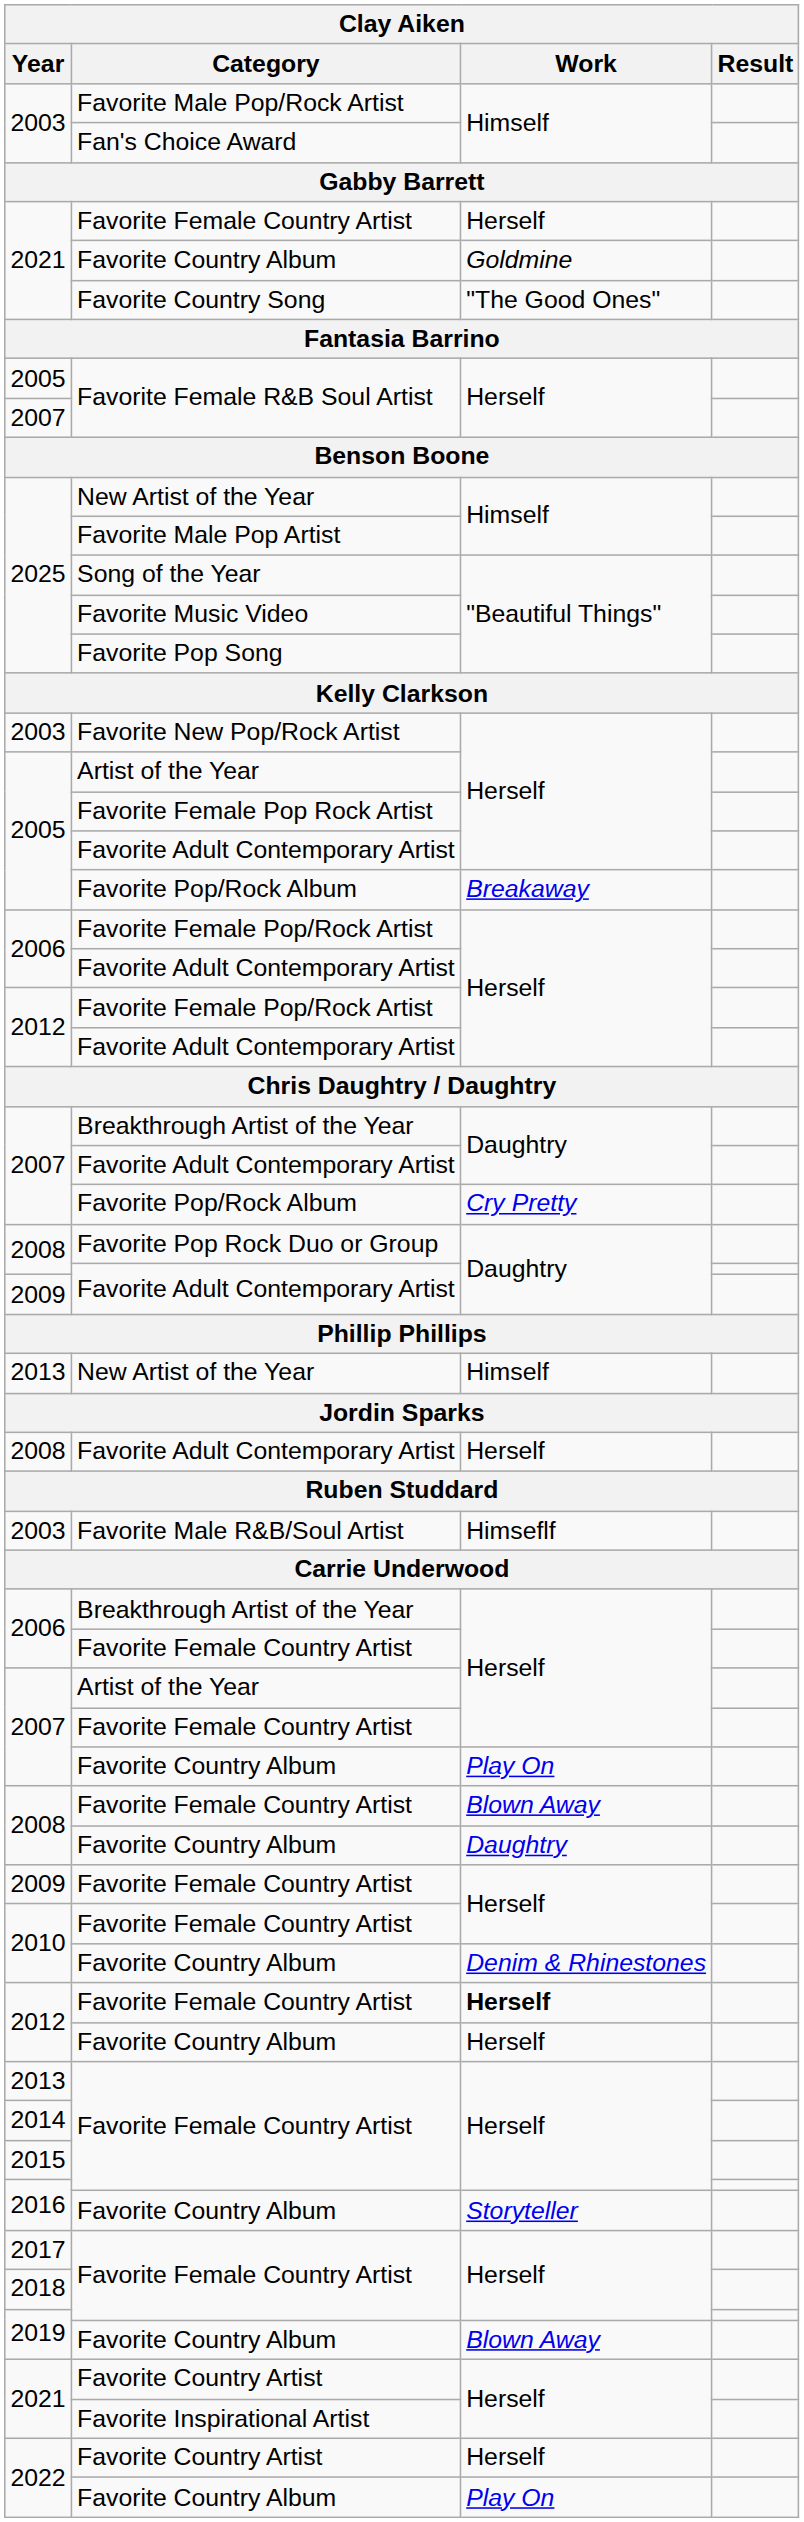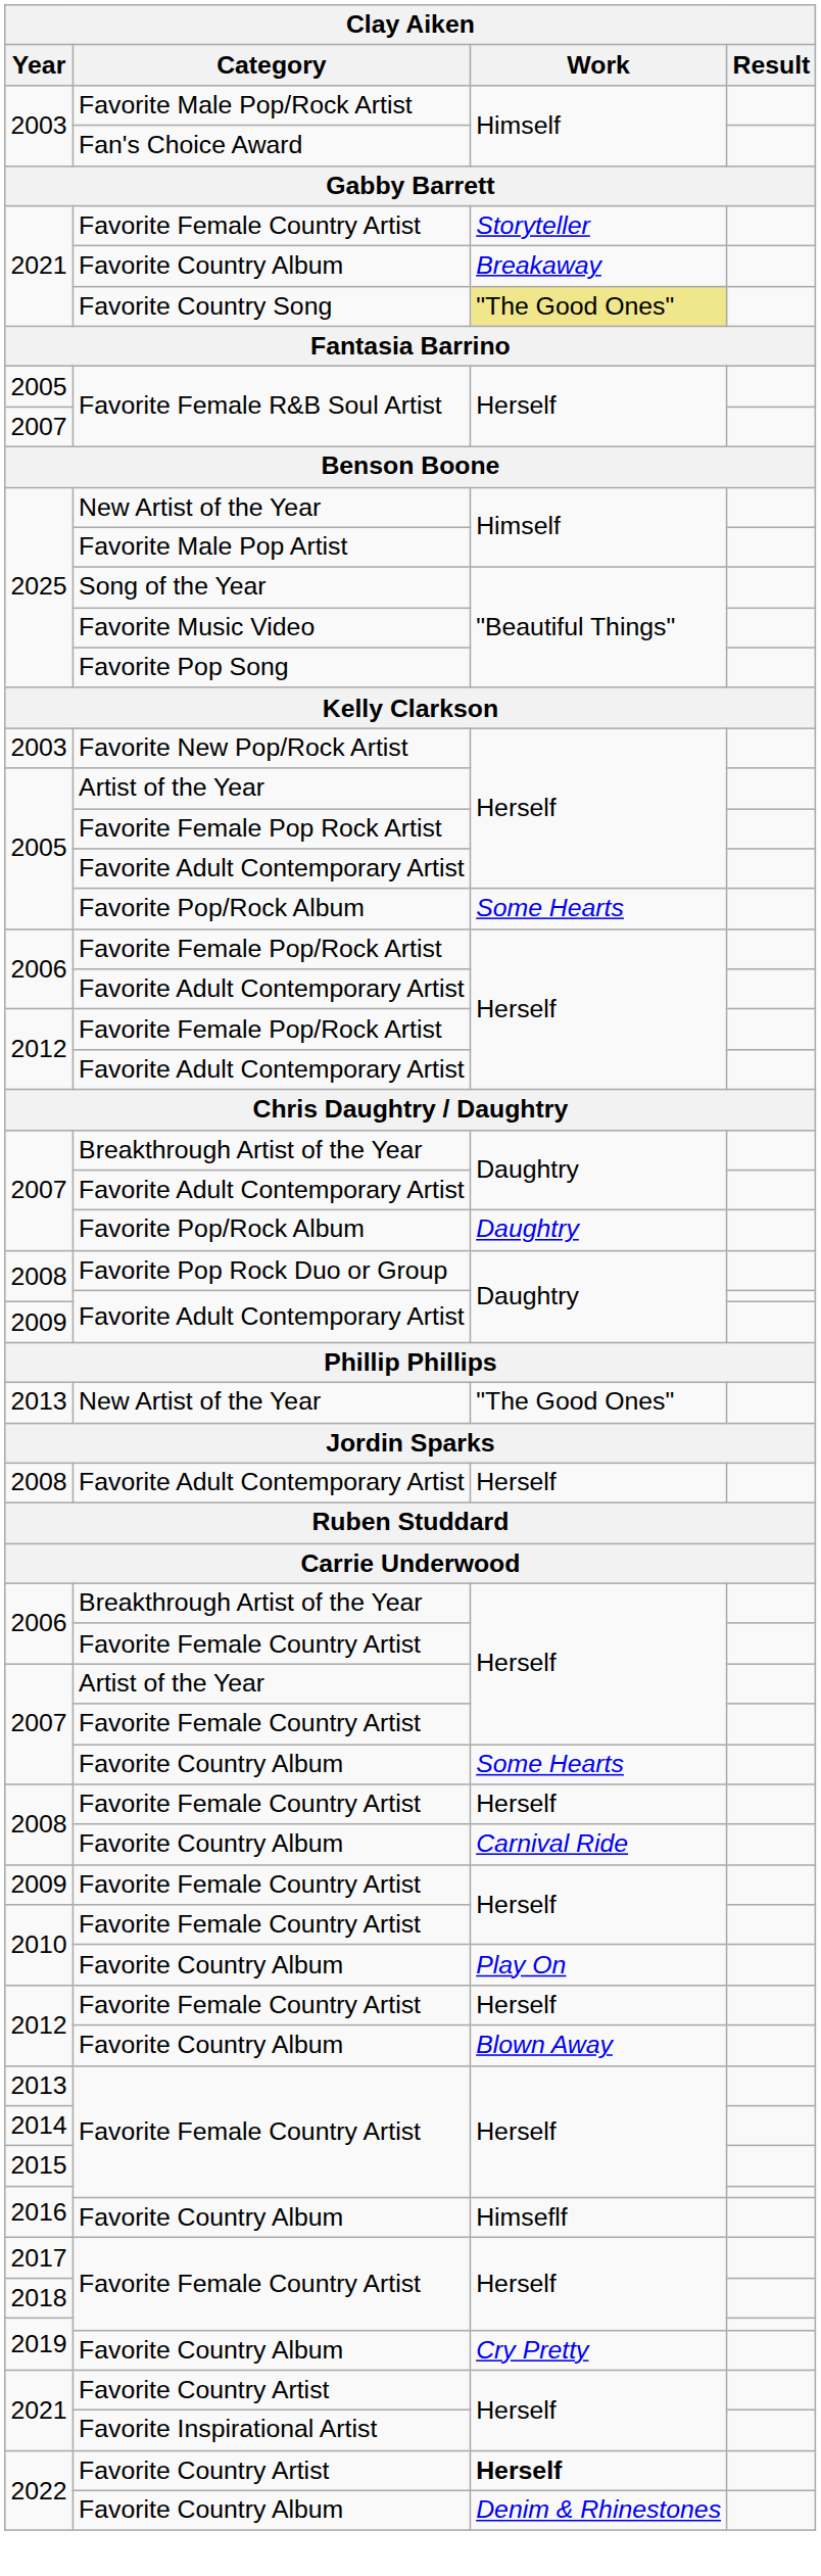 <table class="wikitable">
 <tr>
 <th colspan="4">Clay Aiken</th>
 </tr>
 <tr>
 <th>Year</th>
 <th>Category</th>
 <th>Work</th>
 <th>Result</th>
 </tr>
 <tr>
 <td rowspan="2">2003</td>
 <td>Favorite Male Pop/Rock Artist</td>
 <td rowspan="2">Himself</td>
 <td></td>
 </tr>
 <tr>
 <td>Fan's Choice Award</td>
 <td></td>
 </tr>
 <tr>
 <th colspan="4">Gabby Barrett</th>
 </tr>
 <tr>
 <td rowspan="3">2021</td>
 <td>Favorite Female Country Artist</td>
-<td>Herself</td>
+<td><em><a href='#'>Storyteller</a></em></td>
 <td></td>
 </tr>
 <tr>
 <td>Favorite Country Album</td>
-<td><em>Goldmine</em></td>
+<td><em><a href='#'>Breakaway</a></em></td>
 <td></td>
 </tr>
 <tr>
 <td>Favorite Country Song</td>
-<td>"The Good Ones"</td>
+<td style="background: khaki;">"The Good Ones"</td>
 <td></td>
 </tr>
 <tr>
 <th colspan="4">Fantasia Barrino</th>
 </tr>
 <tr>
 <td>2005</td>
 <td rowspan="2">Favorite Female R&B Soul Artist</td>
 <td rowspan="2">Herself</td>
 <td></td>
 </tr>
 <tr>
 <td>2007</td>
 <td></td>
 </tr>
 <tr>
 <th colspan="4">Benson Boone</th>
 </tr>
 <tr>
 <td rowspan="5">2025</td>
 <td>New Artist of the Year</td>
 <td rowspan="2">Himself</td>
 <td></td>
 </tr>
 <tr>
 <td>Favorite Male Pop Artist</td>
 <td></td>
 </tr>
 <tr>
 <td>Song of the Year</td>
 <td rowspan="3">"Beautiful Things"</td>
 <td></td>
 </tr>
 <tr>
 <td>Favorite Music Video</td>
 <td></td>
 </tr>
 <tr>
 <td>Favorite Pop Song</td>
 <td></td>
 </tr>
 <tr>
 <th colspan="4">Kelly Clarkson</th>
 </tr>
 <tr>
 <td>2003</td>
 <td>Favorite New Pop/Rock Artist</td>
 <td rowspan="4">Herself</td>
 <td></td>
 </tr>
 <tr>
 <td rowspan="4">2005</td>
 <td>Artist of the Year</td>
 <td></td>
 </tr>
 <tr>
 <td>Favorite Female Pop Rock Artist</td>
 <td></td>
 </tr>
 <tr>
 <td>Favorite Adult Contemporary Artist</td>
 <td></td>
 </tr>
 <tr>
 <td>Favorite Pop/Rock Album</td>
-<td><em><a href='#'>Breakaway</a></em></td>
+<td><em><a href='#'>Some Hearts</a></em></td>
 <td></td>
 </tr>
 <tr>
 <td rowspan="2">2006</td>
 <td>Favorite Female Pop/Rock Artist</td>
 <td rowspan="4">Herself</td>
 <td></td>
 </tr>
 <tr>
 <td>Favorite Adult Contemporary Artist</td>
 <td></td>
 </tr>
 <tr>
 <td rowspan="2">2012</td>
 <td>Favorite Female Pop/Rock Artist</td>
 <td></td>
 </tr>
 <tr>
 <td>Favorite Adult Contemporary Artist</td>
 <td></td>
 </tr>
 <tr>
 <th colspan="4">Chris Daughtry / Daughtry</th>
 </tr>
 <tr>
 <td rowspan="3">2007</td>
 <td>Breakthrough Artist of the Year</td>
 <td rowspan="2">Daughtry</td>
 <td></td>
 </tr>
 <tr>
 <td>Favorite Adult Contemporary Artist</td>
 <td></td>
 </tr>
 <tr>
 <td>Favorite Pop/Rock Album</td>
-<td><em><a href='#'>Cry Pretty</a></em></td>
+<td><em><a href='#'>Daughtry</a></em></td>
 <td></td>
 </tr>
 <tr>
 <td rowspan="2">2008</td>
 <td>Favorite Pop Rock Duo or Group</td>
 <td rowspan="3">Daughtry</td>
 <td></td>
 </tr>
 <tr>
 <td rowspan="2">Favorite Adult Contemporary Artist</td>
 <td></td>
 </tr>
 <tr>
 <td>2009</td>
 <td></td>
 </tr>
 <tr>
 <th colspan="4">Phillip Phillips</th>
 </tr>
 <tr>
 <td>2013</td>
 <td>New Artist of the Year</td>
-<td>Himself</td>
+<td>"The Good Ones"</td>
 <td></td>
 </tr>
 <tr>
 <th colspan="4">Jordin Sparks</th>
 </tr>
 <tr>
 <td>2008</td>
 <td>Favorite Adult Contemporary Artist</td>
 <td>Herself</td>
 <td></td>
 </tr>
 <tr>
 <th colspan="4">Ruben Studdard</th>
-</tr>
-<tr>
-<td>2003</td>
-<td>Favorite Male R&B/Soul Artist</td>
-<td>Himseflf</td>
-<td></td>
 </tr>
 <tr>
 <th colspan="4">Carrie Underwood</th>
 </tr>
 <tr>
 <td rowspan="2">2006</td>
 <td>Breakthrough Artist of the Year</td>
 <td rowspan="4">Herself</td>
 <td></td>
 </tr>
 <tr>
 <td>Favorite Female Country Artist</td>
 <td></td>
 </tr>
 <tr>
 <td rowspan="3">2007</td>
 <td>Artist of the Year</td>
 <td></td>
 </tr>
 <tr>
 <td>Favorite Female Country Artist</td>
 <td></td>
 </tr>
 <tr>
 <td>Favorite Country Album</td>
-<td><em><a href='#'>Play On</a></em></td>
+<td><em><a href='#'>Some Hearts</a></em></td>
 <td></td>
 </tr>
 <tr>
 <td rowspan="2">2008</td>
 <td>Favorite Female Country Artist</td>
-<td><em><a href='#'>Blown Away</a></em></td>
+<td>Herself</td>
 <td></td>
 </tr>
 <tr>
 <td>Favorite Country Album</td>
-<td><em><a href='#'>Daughtry</a></em></td>
+<td><em><a href='#'>Carnival Ride</a></em></td>
 <td></td>
 </tr>
 <tr>
 <td>2009</td>
 <td>Favorite Female Country Artist</td>
 <td rowspan="2">Herself</td>
 <td></td>
 </tr>
 <tr>
 <td rowspan="2">2010</td>
 <td>Favorite Female Country Artist</td>
 <td></td>
 </tr>
 <tr>
 <td>Favorite Country Album</td>
-<td><em><a href='#'>Denim & Rhinestones</a></em></td>
+<td><em><a href='#'>Play On</a></em></td>
 <td></td>
 </tr>
 <tr>
 <td rowspan="2">2012</td>
 <td>Favorite Female Country Artist</td>
-<td><strong>Herself</strong></td>
+<td>Herself</td>
 <td></td>
 </tr>
 <tr>
 <td>Favorite Country Album</td>
-<td>Herself</td>
+<td><em><a href='#'>Blown Away</a></em></td>
 <td></td>
 </tr>
 <tr>
 <td>2013</td>
 <td rowspan="4">Favorite Female Country Artist</td>
 <td rowspan="4">Herself</td>
 <td></td>
 </tr>
 <tr>
 <td>2014</td>
 <td></td>
 </tr>
 <tr>
 <td>2015</td>
 <td></td>
 </tr>
 <tr>
 <td rowspan="2">2016</td>
 <td></td>
 </tr>
 <tr>
 <td>Favorite Country Album</td>
-<td><em><a href='#'>Storyteller</a></em></td>
+<td>Himseflf</td>
 <td></td>
 </tr>
 <tr>
 <td>2017</td>
 <td rowspan="3">Favorite Female Country Artist</td>
 <td rowspan="3">Herself</td>
 <td></td>
 </tr>
 <tr>
 <td>2018</td>
 <td></td>
 </tr>
 <tr>
 <td rowspan="2">2019</td>
 <td></td>
 </tr>
 <tr>
 <td>Favorite Country Album</td>
-<td><em><a href='#'>Blown Away</a></em></td>
+<td><em><a href='#'>Cry Pretty</a></em></td>
 <td></td>
 </tr>
 <tr>
 <td rowspan="2">2021</td>
 <td>Favorite Country Artist</td>
 <td rowspan="2">Herself</td>
 <td></td>
 </tr>
 <tr>
 <td>Favorite Inspirational Artist</td>
 <td></td>
 </tr>
 <tr>
 <td rowspan="2">2022</td>
 <td>Favorite Country Artist</td>
-<td>Herself</td>
+<td><strong>Herself</strong></td>
 <td></td>
 </tr>
 <tr>
 <td>Favorite Country Album</td>
-<td><em><a href='#'>Play On</a></em></td>
+<td><em><a href='#'>Denim & Rhinestones</a></em></td>
 <td></td>
 </tr>
 </table>
